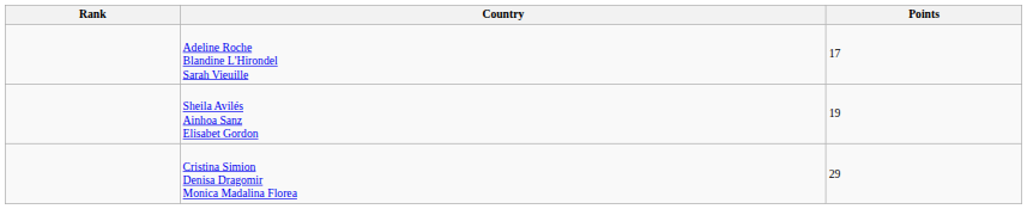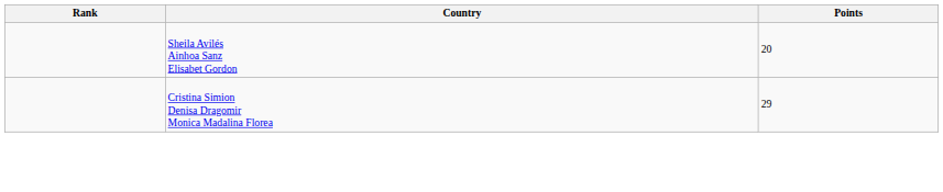 <table class="wikitable" width=80% style="font-size:90%; text-align:left;">
 <tr>
 <th>Rank</th>
 <th>Country</th>
 <th>Points</th>
 </tr>
 <tr>
 <td align="center"></td>
-<td><br><a href='#'>Adeline Roche</a><br><a href='#'>Blandine L'Hirondel</a><br><a href='#'>Sarah Vieuille</a></td>
-<td>17</td>
-</tr>
-<tr>
-<td align="center"></td>
 <td><br><a href='#'>Sheila Avilés</a><br><a href='#'>Ainhoa Sanz</a><br><a href='#'>Elisabet Gordon</a></td>
-<td>19</td>
+<td>20</td>
 </tr>
 <tr>
 <td align="center"></td>
 <td><br><a href='#'>Cristina Simion</a><br><a href='#'>Denisa Dragomir</a><br><a href='#'>Monica Madalina Florea</a></td>
 <td>29</td>
 </tr>
 </table>
